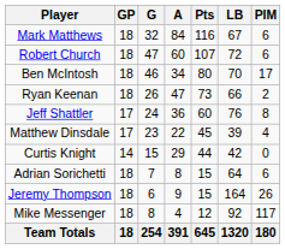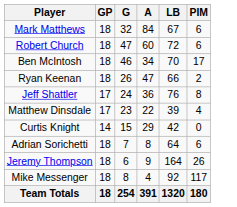 <table class="wikitable sortable">
 <tr>
 <th>Player</th>
 <th>GP</th>
 <th>G</th>
 <th>A</th>
-<th>Pts</th>
 <th>LB</th>
 <th>PIM</th>
 </tr>
 <tr align=center>
 <td><a href='#'>Mark Matthews</a></td>
 <td>18</td>
 <td>32</td>
 <td>84</td>
-<td>116</td>
 <td>67</td>
 <td>6</td>
 </tr>
 <tr align=center>
 <td><a href='#'>Robert Church</a></td>
 <td>18</td>
 <td>47</td>
 <td>60</td>
-<td>107</td>
 <td>72</td>
 <td>6</td>
 </tr>
 <tr align=center>
 <td>Ben McIntosh</td>
 <td>18</td>
 <td>46</td>
 <td>34</td>
-<td>80</td>
 <td>70</td>
 <td>17</td>
 </tr>
 <tr align=center>
 <td>Ryan Keenan</td>
 <td>18</td>
 <td>26</td>
 <td>47</td>
-<td>73</td>
 <td>66</td>
 <td>2</td>
 </tr>
 <tr align=center>
 <td><a href='#'>Jeff Shattler</a></td>
 <td>17</td>
 <td>24</td>
 <td>36</td>
-<td>60</td>
 <td>76</td>
 <td>8</td>
 </tr>
 <tr align=center>
 <td>Matthew Dinsdale</td>
 <td>17</td>
 <td>23</td>
 <td>22</td>
-<td>45</td>
 <td>39</td>
 <td>4</td>
 </tr>
 <tr align=center>
 <td>Curtis Knight</td>
 <td>14</td>
 <td>15</td>
 <td>29</td>
-<td>44</td>
 <td>42</td>
 <td>0</td>
 </tr>
 <tr align=center>
 <td>Adrian Sorichetti</td>
 <td>18</td>
 <td>7</td>
 <td>8</td>
-<td>15</td>
 <td>64</td>
 <td>6</td>
 </tr>
 <tr align=center>
 <td><a href='#'>Jeremy Thompson</a></td>
 <td>18</td>
 <td>6</td>
 <td>9</td>
-<td>15</td>
 <td>164</td>
 <td>26</td>
 </tr>
 <tr align=center>
 <td>Mike Messenger</td>
 <td>18</td>
 <td>8</td>
 <td>4</td>
-<td>12</td>
 <td>92</td>
 <td>117</td>
 </tr>
 <tr align=center>
 <th>Team Totals</th>
 <th>18</th>
 <th>254</th>
 <th>391</th>
-<th>645</th>
 <th>1320</th>
 <th>180</th>
 </tr>
 </table>
